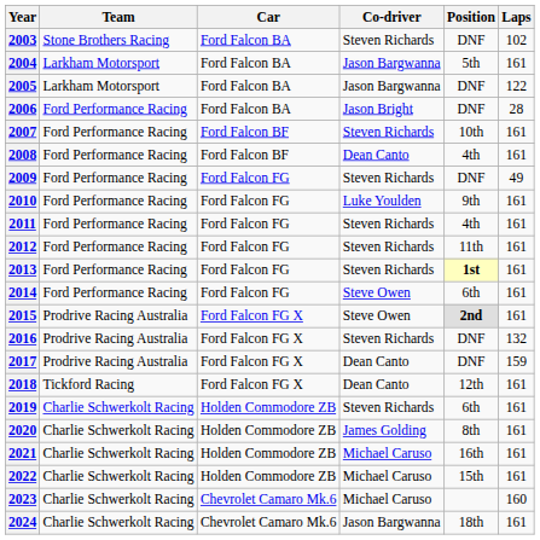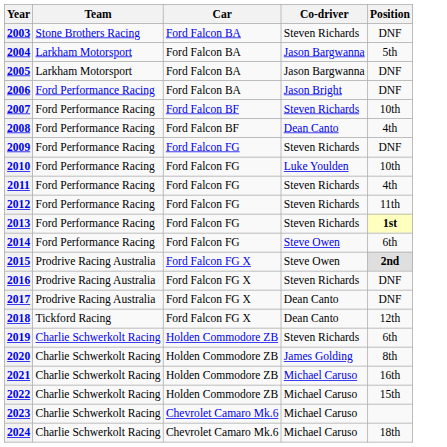 <table class="wikitable" style="font-size: 95%;">
 <tr>
 <th>Year</th>
 <th>Team</th>
 <th>Car</th>
 <th>Co-driver</th>
 <th>Position</th>
-<th>Laps</th>
 </tr>
 <tr>
 <th><a href='#'>2003</a></th>
 <td><a href='#'>Stone Brothers Racing</a></td>
 <td><a href='#'>Ford Falcon BA</a></td>
 <td> Steven Richards</td>
 <td align="center">DNF</td>
-<td align="center">102</td>
 </tr>
 <tr>
 <th><a href='#'>2004</a></th>
 <td><a href='#'>Larkham Motorsport</a></td>
 <td>Ford Falcon BA</td>
 <td> <a href='#'>Jason Bargwanna</a></td>
 <td align="center">5th</td>
-<td align="center">161</td>
 </tr>
 <tr>
 <th><a href='#'>2005</a></th>
 <td>Larkham Motorsport</td>
 <td>Ford Falcon BA</td>
 <td> Jason Bargwanna</td>
 <td align="center">DNF</td>
-<td align="center">122</td>
 </tr>
 <tr>
 <th><a href='#'>2006</a></th>
 <td><a href='#'>Ford Performance Racing</a></td>
 <td>Ford Falcon BA</td>
 <td> <a href='#'>Jason Bright</a></td>
 <td align="center">DNF</td>
-<td align="center">28</td>
 </tr>
 <tr>
 <th><a href='#'>2007</a></th>
 <td>Ford Performance Racing</td>
 <td><a href='#'>Ford Falcon BF</a></td>
 <td> <a href='#'>Steven Richards</a></td>
 <td align="center">10th</td>
-<td align="center">161</td>
 </tr>
 <tr>
 <th><a href='#'>2008</a></th>
 <td>Ford Performance Racing</td>
 <td>Ford Falcon BF</td>
 <td> <a href='#'>Dean Canto</a></td>
 <td align="center">4th</td>
-<td align="center">161</td>
 </tr>
 <tr>
 <th><a href='#'>2009</a></th>
 <td>Ford Performance Racing</td>
 <td><a href='#'>Ford Falcon FG</a></td>
 <td> Steven Richards</td>
 <td align="center">DNF</td>
-<td align="center">49</td>
 </tr>
 <tr>
 <th><a href='#'>2010</a></th>
 <td>Ford Performance Racing</td>
 <td>Ford Falcon FG</td>
 <td> <a href='#'>Luke Youlden</a></td>
-<td align="center">9th</td>
-<td align="center">161</td>
+<td align="center">10th</td>
 </tr>
 <tr>
 <th><a href='#'>2011</a></th>
 <td>Ford Performance Racing</td>
 <td>Ford Falcon FG</td>
 <td> Steven Richards</td>
 <td align="center">4th</td>
-<td align="center">161</td>
 </tr>
 <tr>
 <th><a href='#'>2012</a></th>
 <td>Ford Performance Racing</td>
 <td>Ford Falcon FG</td>
 <td> Steven Richards</td>
 <td align="center">11th</td>
-<td align="center">161</td>
 </tr>
 <tr>
 <th><a href='#'>2013</a></th>
 <td>Ford Performance Racing</td>
 <td>Ford Falcon FG</td>
 <td> Steven Richards</td>
 <td align="center" style="background: #ffffbf"><strong>1st</strong></td>
-<td align="center">161</td>
 </tr>
 <tr>
 <th><a href='#'>2014</a></th>
 <td>Ford Performance Racing</td>
 <td>Ford Falcon FG</td>
 <td> <a href='#'>Steve Owen</a></td>
 <td align="center">6th</td>
-<td align="center">161</td>
 </tr>
 <tr>
 <th><a href='#'>2015</a></th>
 <td>Prodrive Racing Australia</td>
 <td><a href='#'>Ford Falcon FG X</a></td>
 <td> Steve Owen</td>
 <td align="center" style="background: #dfdfdf"><strong>2nd</strong></td>
-<td align="center">161</td>
 </tr>
 <tr>
 <th><a href='#'>2016</a></th>
 <td>Prodrive Racing Australia</td>
 <td>Ford Falcon FG X</td>
 <td> Steven Richards</td>
 <td align="center">DNF</td>
-<td align="center">132</td>
 </tr>
 <tr>
 <th><a href='#'>2017</a></th>
 <td>Prodrive Racing Australia</td>
 <td>Ford Falcon FG X</td>
 <td> Dean Canto</td>
 <td align="center">DNF</td>
-<td align="center">159</td>
 </tr>
 <tr>
 <th><a href='#'>2018</a></th>
 <td>Tickford Racing</td>
 <td>Ford Falcon FG X</td>
 <td> Dean Canto</td>
 <td align="center">12th</td>
-<td align="center">161</td>
 </tr>
 <tr>
 <th><a href='#'>2019</a></th>
 <td><a href='#'>Charlie Schwerkolt Racing</a></td>
 <td><a href='#'>Holden Commodore ZB</a></td>
 <td> Steven Richards</td>
 <td align="center">6th</td>
-<td align="center">161</td>
 </tr>
 <tr>
 <th><a href='#'>2020</a></th>
 <td>Charlie Schwerkolt Racing</td>
 <td>Holden Commodore ZB</td>
 <td> <a href='#'>James Golding</a></td>
 <td align="center">8th</td>
-<td align="center">161</td>
 </tr>
 <tr>
 <th><a href='#'>2021</a></th>
 <td>Charlie Schwerkolt Racing</td>
 <td>Holden Commodore ZB</td>
 <td> <a href='#'>Michael Caruso</a></td>
 <td align="center">16th</td>
-<td align="center">161</td>
 </tr>
 <tr>
 <th><a href='#'>2022</a></th>
 <td>Charlie Schwerkolt Racing</td>
 <td>Holden Commodore ZB</td>
 <td> Michael Caruso</td>
 <td align="center">15th</td>
-<td align="center">161</td>
 </tr>
 <tr>
 <th><a href='#'>2023</a></th>
 <td>Charlie Schwerkolt Racing</td>
 <td><a href='#'>Chevrolet Camaro Mk.6</a></td>
 <td> Michael Caruso</td>
 <td align="center"></td>
-<td align="center">160</td>
 </tr>
 <tr>
 <th><a href='#'>2024</a></th>
 <td>Charlie Schwerkolt Racing</td>
 <td>Chevrolet Camaro Mk.6</td>
-<td> Jason Bargwanna</td>
+<td> Michael Caruso</td>
 <td align="center">18th</td>
-<td align="center">161</td>
 </tr>
 </table>
